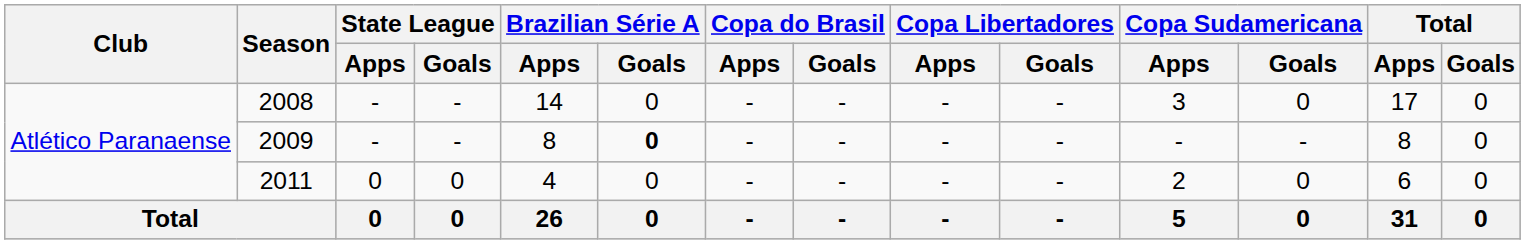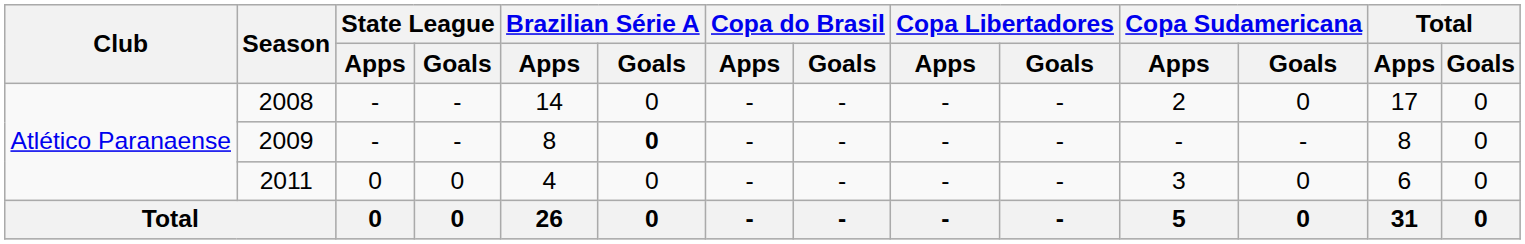 <table class="wikitable" style="text-align: center;">
 <tr>
 <th rowspan="2">Club</th>
 <th rowspan="2">Season</th>
 <th colspan="2">State League</th>
 <th colspan="2"><a href='#'>Brazilian Série A</a></th>
 <th colspan="2"><a href='#'>Copa do Brasil</a></th>
 <th colspan="2"><a href='#'>Copa Libertadores</a></th>
 <th colspan="2"><a href='#'>Copa Sudamericana</a></th>
 <th colspan="2">Total</th>
 </tr>
 <tr>
 <th>Apps</th>
 <th>Goals</th>
 <th>Apps</th>
 <th>Goals</th>
 <th>Apps</th>
 <th>Goals</th>
 <th>Apps</th>
 <th>Goals</th>
 <th>Apps</th>
 <th>Goals</th>
 <th>Apps</th>
 <th>Goals</th>
 </tr>
 <tr>
 <td rowspan="3" valign="center"><a href='#'>Atlético Paranaense</a></td>
 <td>2008</td>
 <td>-</td>
 <td>-</td>
 <td>14</td>
 <td>0</td>
 <td>-</td>
 <td>-</td>
 <td>-</td>
 <td>-</td>
-<td>3</td>
+<td>2</td>
 <td>0</td>
 <td>17</td>
 <td>0</td>
 </tr>
 <tr>
 <td>2009</td>
 <td>-</td>
 <td>-</td>
 <td>8</td>
 <td><strong>0</strong></td>
 <td>-</td>
 <td>-</td>
 <td>-</td>
 <td>-</td>
 <td>-</td>
 <td>-</td>
 <td>8</td>
 <td>0</td>
 </tr>
 <tr>
 <td>2011</td>
 <td>0</td>
 <td>0</td>
 <td>4</td>
 <td>0</td>
 <td>-</td>
 <td>-</td>
 <td>-</td>
 <td>-</td>
-<td>2</td>
+<td>3</td>
 <td>0</td>
 <td>6</td>
 <td>0</td>
 </tr>
 <tr>
 <th colspan="2"><strong>Total</strong></th>
 <th>0</th>
 <th>0</th>
 <th>26</th>
 <th>0</th>
 <th>-</th>
 <th>-</th>
 <th>-</th>
 <th>-</th>
 <th>5</th>
 <th>0</th>
 <th>31</th>
 <th>0</th>
 </tr>
 </table>
